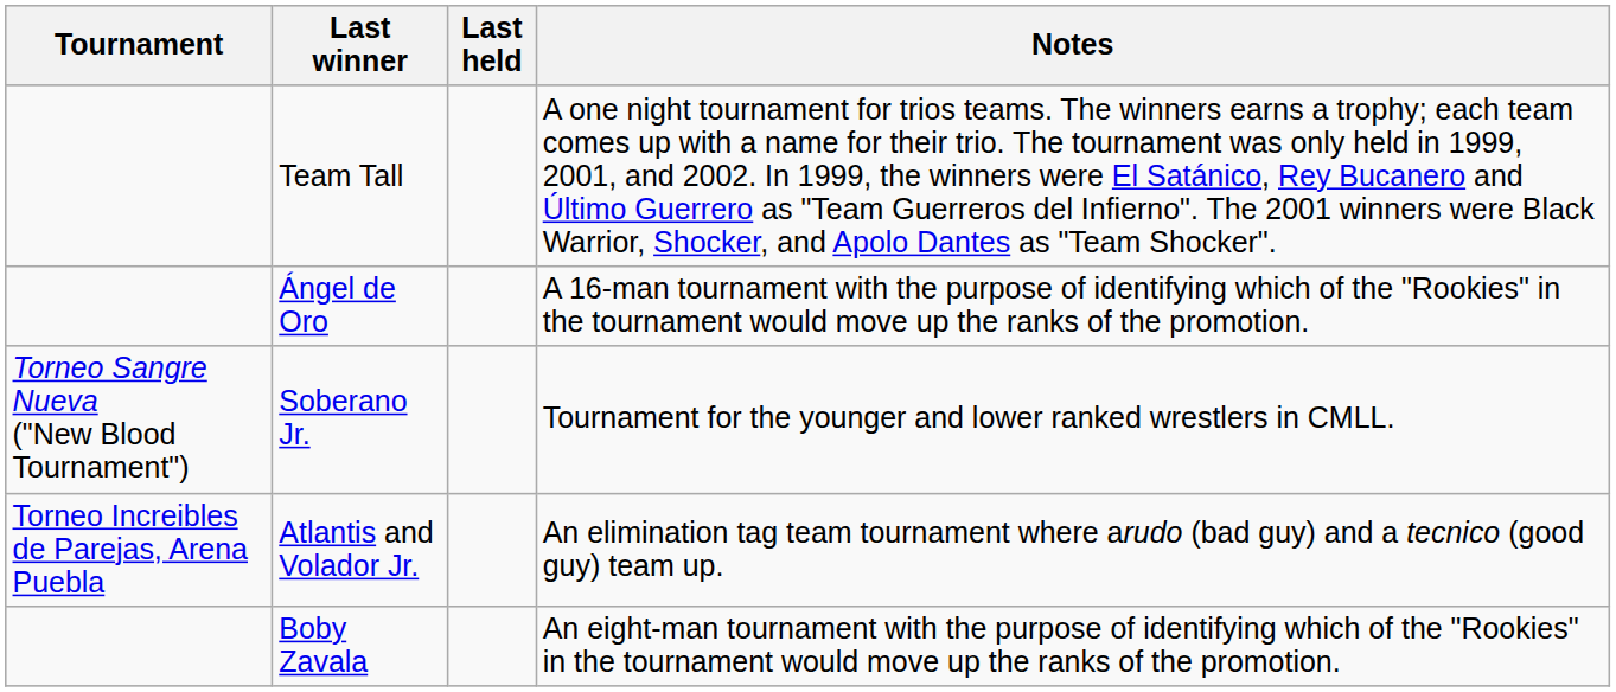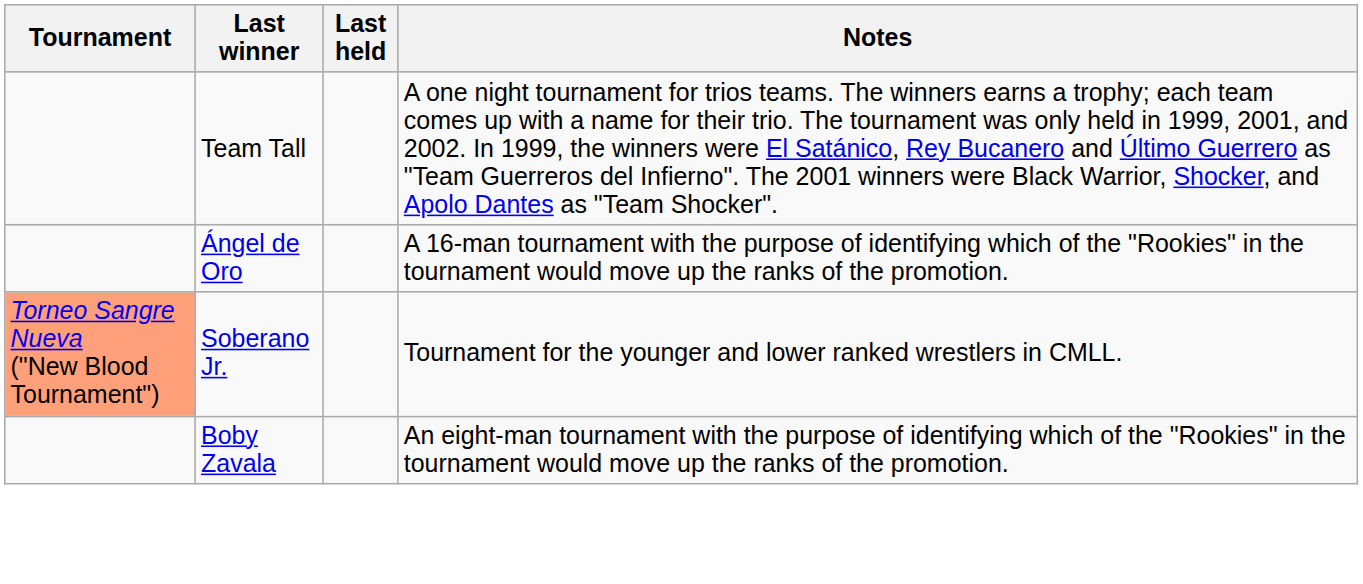 <table class="wikitable">
 <tr>
 <th>Tournament</th>
 <th>Last winner</th>
 <th>Last held</th>
 <th>Notes</th>
 </tr>
 <tr>
 <td></td>
 <td>Team Tall<br></td>
 <td></td>
 <td>A one night tournament for trios teams. The winners earns a trophy; each team comes up with a name for their trio. The tournament was only held in 1999, 2001, and 2002. In 1999, the winners were <a href='#'>El Satánico</a>, <a href='#'>Rey Bucanero</a> and <a href='#'>Último Guerrero</a> as "Team Guerreros del Infierno". The 2001 winners were Black Warrior, <a href='#'>Shocker</a>, and <a href='#'>Apolo Dantes</a> as "Team Shocker".</td>
 </tr>
 <tr>
 <td></td>
 <td><a href='#'>Ángel de Oro</a></td>
 <td></td>
 <td>A 16-man tournament with the purpose of identifying which of the "Rookies" in the tournament would move up the ranks of the promotion.</td>
 </tr>
 <tr>
-<td><em><a href='#'>Torneo Sangre Nueva</a></em><br>("New Blood Tournament")</td>
+<td style="background: lightsalmon;"><em><a href='#'>Torneo Sangre Nueva</a></em><br>("New Blood Tournament")</td>
 <td><a href='#'>Soberano Jr.</a></td>
 <td></td>
 <td>Tournament for the younger and lower ranked wrestlers in CMLL.</td>
-</tr>
-<tr>
-<td><a href='#'>Torneo Increibles de Parejas, Arena Puebla</a></td>
-<td><a href='#'>Atlantis</a> and <a href='#'>Volador Jr.</a></td>
-<td></td>
-<td>An elimination tag team tournament where a<em>rudo</em> (bad guy) and a <em>tecnico</em> (good guy) team up.</td>
 </tr>
 <tr>
 <td></td>
 <td><a href='#'>Boby Zavala</a></td>
 <td></td>
 <td>An eight-man tournament with the purpose of identifying which of the "Rookies" in the tournament would move up the ranks of the promotion.</td>
 </tr>
 </table>
